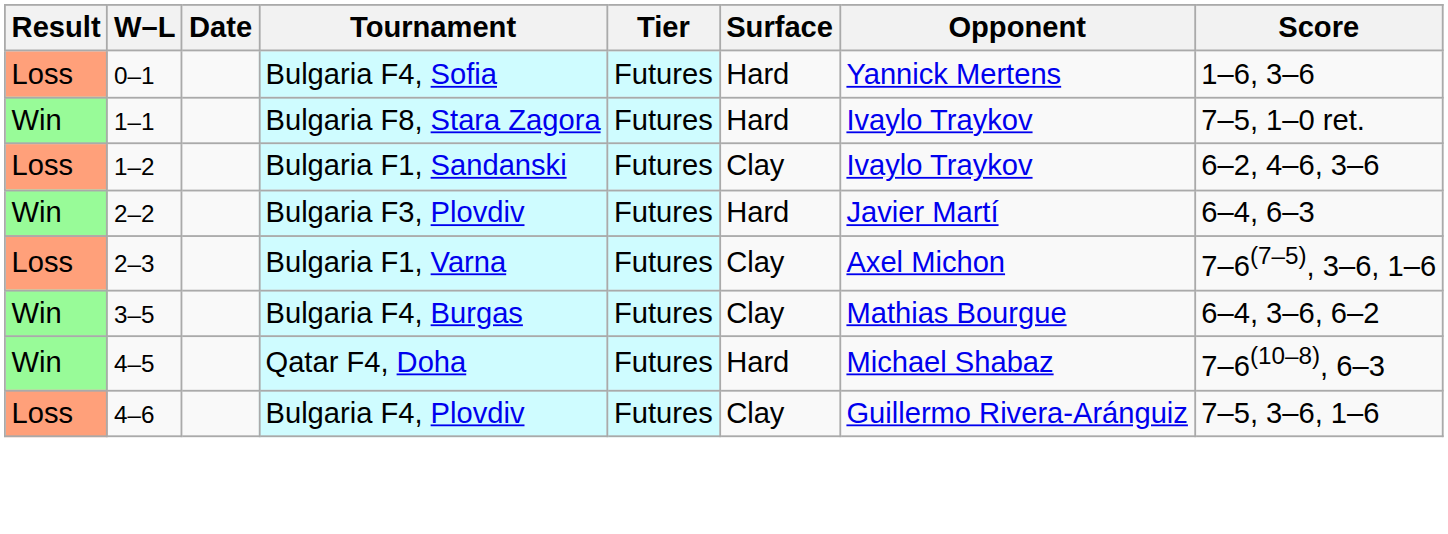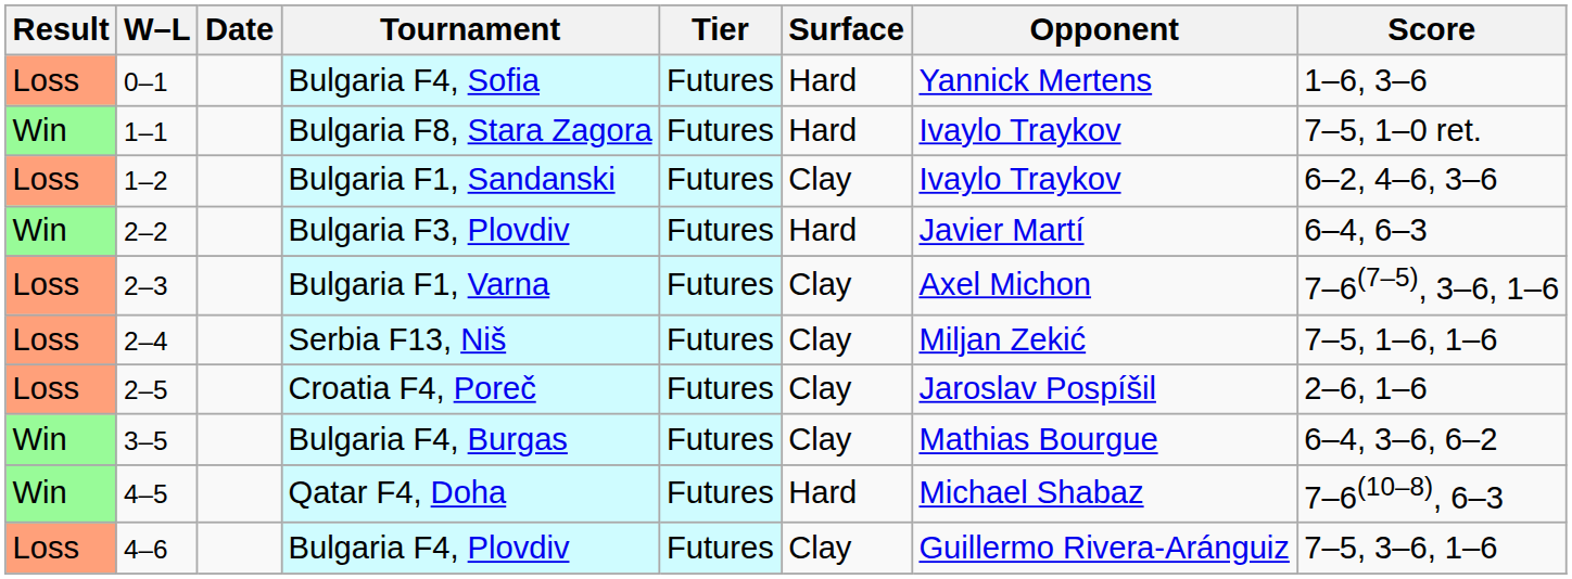 <table class="sortable wikitable">
 <tr>
 <th>Result</th>
 <th class="unsortable">W–L</th>
 <th>Date</th>
 <th>Tournament</th>
 <th>Tier</th>
 <th>Surface</th>
 <th>Opponent</th>
 <th class="unsortable">Score</th>
 </tr>
 <tr>
 <td bgcolor=#FFA07A>Loss</td>
 <td><small>0–1</small></td>
 <td></td>
 <td style="background:#cffcff;">Bulgaria F4, <a href='#'>Sofia</a></td>
 <td style="background:#cffcff;">Futures</td>
 <td>Hard</td>
 <td> <a href='#'>Yannick Mertens</a></td>
 <td>1–6, 3–6</td>
 </tr>
 <tr>
 <td bgcolor=#98fb98>Win</td>
 <td><small>1–1</small></td>
 <td></td>
 <td style="background:#cffcff;">Bulgaria F8, <a href='#'>Stara Zagora</a></td>
 <td style="background:#cffcff;">Futures</td>
 <td>Hard</td>
 <td> <a href='#'>Ivaylo Traykov</a></td>
 <td>7–5, 1–0 ret.</td>
 </tr>
 <tr>
 <td bgcolor=#FFA07A>Loss</td>
 <td><small>1–2</small></td>
 <td></td>
 <td style="background:#cffcff;">Bulgaria F1, <a href='#'>Sandanski</a></td>
 <td style="background:#cffcff;">Futures</td>
 <td>Clay</td>
 <td> <a href='#'>Ivaylo Traykov</a></td>
 <td>6–2, 4–6, 3–6</td>
 </tr>
 <tr>
 <td bgcolor=#98fb98>Win</td>
 <td><small>2–2</small></td>
 <td></td>
 <td style="background:#cffcff;">Bulgaria F3, <a href='#'>Plovdiv</a></td>
 <td style="background:#cffcff;">Futures</td>
 <td>Hard</td>
 <td> <a href='#'>Javier Martí</a></td>
 <td>6–4, 6–3</td>
 </tr>
 <tr>
 <td bgcolor=#FFA07A>Loss</td>
 <td><small>2–3</small></td>
 <td></td>
 <td style="background:#cffcff;">Bulgaria F1, <a href='#'>Varna</a></td>
 <td style="background:#cffcff;">Futures</td>
 <td>Clay</td>
 <td> <a href='#'>Axel Michon</a></td>
 <td>7–6<sup>(7–5)</sup>, 3–6, 1–6</td>
 </tr>
 <tr>
+<td bgcolor=#FFA07A>Loss</td>
+<td><small>2–4</small></td>
+<td></td>
+<td style="background:#cffcff;">Serbia F13, <a href='#'>Niš</a></td>
+<td style="background:#cffcff;">Futures</td>
+<td>Clay</td>
+<td> <a href='#'>Miljan Zekić</a></td>
+<td>7–5, 1–6, 1–6</td>
+</tr>
+<tr>
+<td bgcolor=#FFA07A>Loss</td>
+<td><small>2–5</small></td>
+<td></td>
+<td style="background:#cffcff;">Croatia F4, <a href='#'>Poreč</a></td>
+<td style="background:#cffcff;">Futures</td>
+<td>Clay</td>
+<td> <a href='#'>Jaroslav Pospíšil</a></td>
+<td>2–6, 1–6</td>
+</tr>
+<tr>
 <td bgcolor=#98fb98>Win</td>
 <td><small>3–5</small></td>
 <td></td>
 <td style="background:#cffcff;">Bulgaria F4, <a href='#'>Burgas</a></td>
 <td style="background:#cffcff;">Futures</td>
 <td>Clay</td>
 <td> <a href='#'>Mathias Bourgue</a></td>
 <td>6–4, 3–6, 6–2</td>
 </tr>
 <tr>
 <td bgcolor=#98fb98>Win</td>
 <td><small>4–5</small></td>
 <td></td>
 <td style="background:#cffcff;">Qatar F4, <a href='#'>Doha</a></td>
 <td style="background:#cffcff;">Futures</td>
 <td>Hard</td>
 <td> <a href='#'>Michael Shabaz</a></td>
 <td>7–6<sup>(10–8)</sup>, 6–3</td>
 </tr>
 <tr>
 <td bgcolor=#FFA07A>Loss</td>
 <td><small>4–6</small></td>
 <td></td>
 <td style="background:#cffcff;">Bulgaria F4, <a href='#'>Plovdiv</a></td>
 <td style="background:#cffcff;">Futures</td>
 <td>Clay</td>
 <td> <a href='#'>Guillermo Rivera-Aránguiz</a></td>
 <td>7–5, 3–6, 1–6</td>
 </tr>
 </table>
